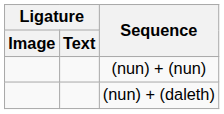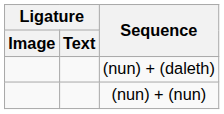 <table class="wikitable" style="text-align: center;">
 <tr>
 <th colspan="2">Ligature</th>
 <th rowspan="2">Sequence</th>
 </tr>
 <tr>
 <th>Image</th>
 <th>Text</th>
 </tr>
 <tr>
 <td></td>
 <td></td>
-<td> (nun) +  (nun)</td>
+<td> (nun) +  (daleth)</td>
 </tr>
 <tr>
 <td></td>
 <td></td>
-<td> (nun) +  (daleth)</td>
+<td> (nun) +  (nun)</td>
 </tr>
 </table>
